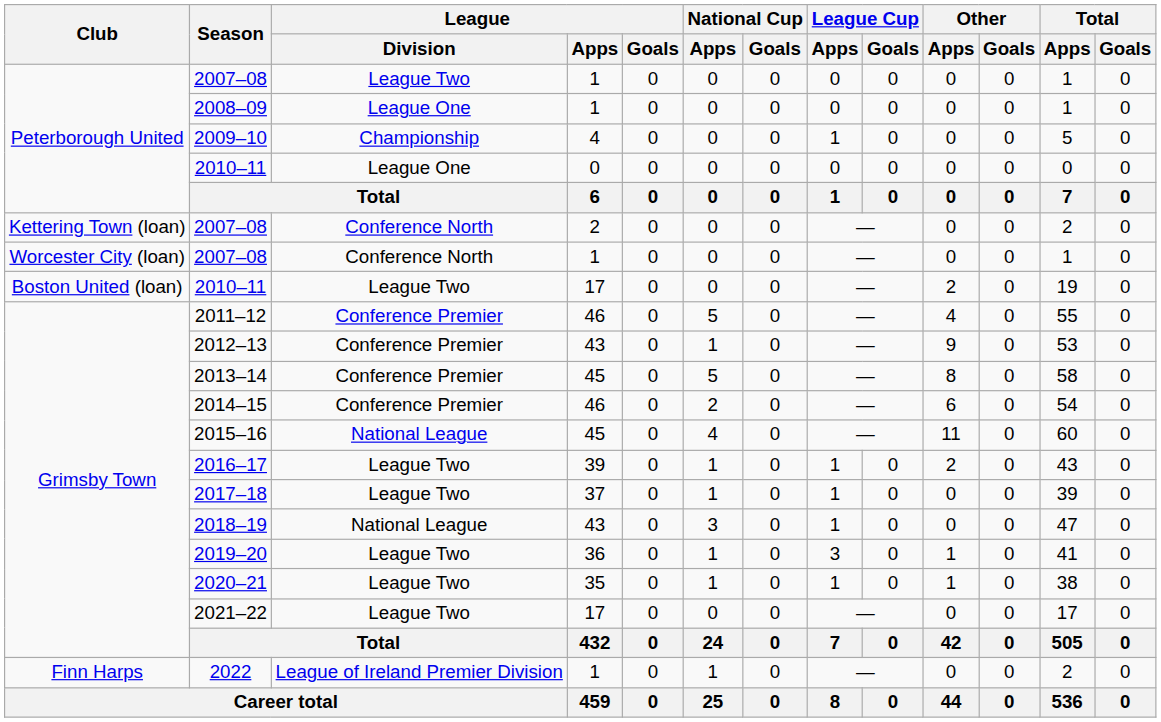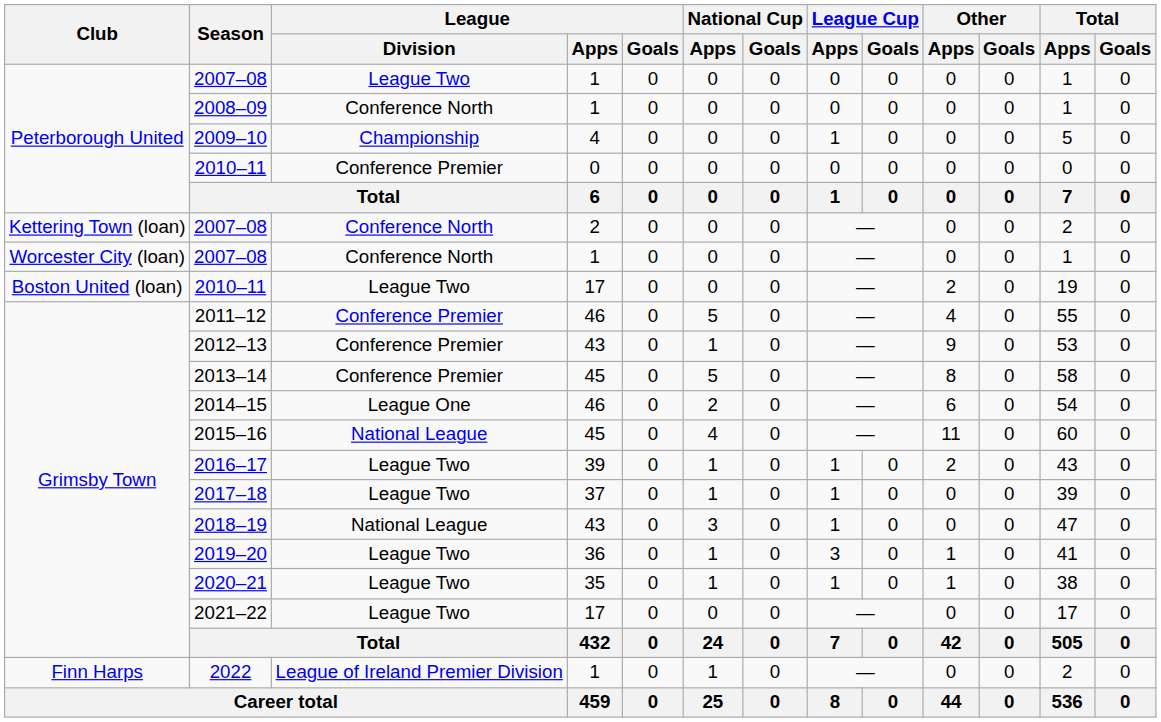 <table class="wikitable" style="text-align:center">
 <tr>
 <th rowspan="2">Club</th>
 <th rowspan="2">Season</th>
 <th colspan="3">League</th>
 <th colspan="2">National Cup</th>
 <th colspan="2"><a href='#'>League Cup</a></th>
 <th colspan="2">Other</th>
 <th colspan="2">Total</th>
 </tr>
 <tr>
 <th>Division</th>
 <th>Apps</th>
 <th>Goals</th>
 <th>Apps</th>
 <th>Goals</th>
 <th>Apps</th>
 <th>Goals</th>
 <th>Apps</th>
 <th>Goals</th>
 <th>Apps</th>
 <th>Goals</th>
 </tr>
 <tr>
 <td rowspan="5"><a href='#'>Peterborough United</a></td>
 <td><a href='#'>2007–08</a></td>
 <td><a href='#'>League Two</a></td>
 <td>1</td>
 <td>0</td>
 <td>0</td>
 <td>0</td>
 <td>0</td>
 <td>0</td>
 <td>0</td>
 <td>0</td>
 <td>1</td>
 <td>0</td>
 </tr>
 <tr>
 <td><a href='#'>2008–09</a></td>
-<td><a href='#'>League One</a></td>
+<td>Conference North</td>
 <td>1</td>
 <td>0</td>
 <td>0</td>
 <td>0</td>
 <td>0</td>
 <td>0</td>
 <td>0</td>
 <td>0</td>
 <td>1</td>
 <td>0</td>
 </tr>
 <tr>
 <td><a href='#'>2009–10</a></td>
 <td><a href='#'>Championship</a></td>
 <td>4</td>
 <td>0</td>
 <td>0</td>
 <td>0</td>
 <td>1</td>
 <td>0</td>
 <td>0</td>
 <td>0</td>
 <td>5</td>
 <td>0</td>
 </tr>
 <tr>
 <td><a href='#'>2010–11</a></td>
-<td>League One</td>
+<td>Conference Premier</td>
 <td>0</td>
 <td>0</td>
 <td>0</td>
 <td>0</td>
 <td>0</td>
 <td>0</td>
 <td>0</td>
 <td>0</td>
 <td>0</td>
 <td>0</td>
 </tr>
 <tr>
 <th colspan=2>Total</th>
 <th>6</th>
 <th>0</th>
 <th>0</th>
 <th>0</th>
 <th>1</th>
 <th>0</th>
 <th>0</th>
 <th>0</th>
 <th>7</th>
 <th>0</th>
 </tr>
 <tr>
 <td><a href='#'>Kettering Town</a> (loan)</td>
 <td><a href='#'>2007–08</a></td>
 <td><a href='#'>Conference North</a></td>
 <td>2</td>
 <td>0</td>
 <td>0</td>
 <td>0</td>
 <td colspan="2">—</td>
 <td>0</td>
 <td>0</td>
 <td>2</td>
 <td>0</td>
 </tr>
 <tr>
 <td><a href='#'>Worcester City</a> (loan)</td>
 <td><a href='#'>2007–08</a></td>
 <td>Conference North</td>
 <td>1</td>
 <td>0</td>
 <td>0</td>
 <td>0</td>
 <td colspan="2">—</td>
 <td>0</td>
 <td>0</td>
 <td>1</td>
 <td>0</td>
 </tr>
 <tr>
 <td><a href='#'>Boston United</a> (loan)</td>
 <td><a href='#'>2010–11</a></td>
 <td>League Two</td>
 <td>17</td>
 <td>0</td>
 <td>0</td>
 <td>0</td>
 <td colspan="2">—</td>
 <td>2</td>
 <td>0</td>
 <td>19</td>
 <td>0</td>
 </tr>
 <tr>
 <td rowspan="12"><a href='#'>Grimsby Town</a></td>
 <td>2011–12</td>
 <td><a href='#'>Conference Premier</a></td>
 <td>46</td>
 <td>0</td>
 <td>5</td>
 <td>0</td>
 <td colspan="2">—</td>
 <td>4</td>
 <td>0</td>
 <td>55</td>
 <td>0</td>
 </tr>
 <tr>
 <td>2012–13</td>
 <td>Conference Premier</td>
 <td>43</td>
 <td>0</td>
 <td>1</td>
 <td>0</td>
 <td colspan="2">—</td>
 <td>9</td>
 <td>0</td>
 <td>53</td>
 <td>0</td>
 </tr>
 <tr>
 <td>2013–14</td>
 <td>Conference Premier</td>
 <td>45</td>
 <td>0</td>
 <td>5</td>
 <td>0</td>
 <td colspan="2">—</td>
 <td>8</td>
 <td>0</td>
 <td>58</td>
 <td>0</td>
 </tr>
 <tr>
 <td>2014–15</td>
-<td>Conference Premier</td>
+<td>League One</td>
 <td>46</td>
 <td>0</td>
 <td>2</td>
 <td>0</td>
 <td colspan="2">—</td>
 <td>6</td>
 <td>0</td>
 <td>54</td>
 <td>0</td>
 </tr>
 <tr>
 <td>2015–16</td>
 <td><a href='#'>National League</a></td>
 <td>45</td>
 <td>0</td>
 <td>4</td>
 <td>0</td>
 <td colspan="2">—</td>
 <td>11</td>
 <td>0</td>
 <td>60</td>
 <td>0</td>
 </tr>
 <tr>
 <td><a href='#'>2016–17</a></td>
 <td>League Two</td>
 <td>39</td>
 <td>0</td>
 <td>1</td>
 <td>0</td>
 <td>1</td>
 <td>0</td>
 <td>2</td>
 <td>0</td>
 <td>43</td>
 <td>0</td>
 </tr>
 <tr>
 <td><a href='#'>2017–18</a></td>
 <td>League Two</td>
 <td>37</td>
 <td>0</td>
 <td>1</td>
 <td>0</td>
 <td>1</td>
 <td>0</td>
 <td>0</td>
 <td>0</td>
 <td>39</td>
 <td>0</td>
 </tr>
 <tr>
 <td><a href='#'>2018–19</a></td>
 <td>National League</td>
 <td>43</td>
 <td>0</td>
 <td>3</td>
 <td>0</td>
 <td>1</td>
 <td>0</td>
 <td>0</td>
 <td>0</td>
 <td>47</td>
 <td>0</td>
 </tr>
 <tr>
 <td><a href='#'>2019–20</a></td>
 <td>League Two</td>
 <td>36</td>
 <td>0</td>
 <td>1</td>
 <td>0</td>
 <td>3</td>
 <td>0</td>
 <td>1</td>
 <td>0</td>
 <td>41</td>
 <td>0</td>
 </tr>
 <tr>
 <td><a href='#'>2020–21</a></td>
 <td>League Two</td>
 <td>35</td>
 <td>0</td>
 <td>1</td>
 <td>0</td>
 <td>1</td>
 <td>0</td>
 <td>1</td>
 <td>0</td>
 <td>38</td>
 <td>0</td>
 </tr>
 <tr>
 <td>2021–22</td>
 <td>League Two</td>
 <td>17</td>
 <td>0</td>
 <td>0</td>
 <td>0</td>
 <td colspan="2">—</td>
 <td>0</td>
 <td>0</td>
 <td>17</td>
 <td>0</td>
 </tr>
 <tr>
 <th colspan=2>Total</th>
 <th>432</th>
 <th>0</th>
 <th>24</th>
 <th>0</th>
 <th>7</th>
 <th>0</th>
 <th>42</th>
 <th>0</th>
 <th>505</th>
 <th>0</th>
 </tr>
 <tr>
 <td><a href='#'>Finn Harps</a></td>
 <td><a href='#'>2022</a></td>
 <td><a href='#'>League of Ireland Premier Division</a></td>
 <td>1</td>
 <td>0</td>
 <td>1</td>
 <td>0</td>
 <td colspan="2">—</td>
 <td>0</td>
 <td>0</td>
 <td>2</td>
 <td>0</td>
 </tr>
 <tr>
 <th colspan="3">Career total</th>
 <th>459</th>
 <th>0</th>
 <th>25</th>
 <th>0</th>
 <th>8</th>
 <th>0</th>
 <th>44</th>
 <th>0</th>
 <th>536</th>
 <th>0</th>
 </tr>
 </table>
